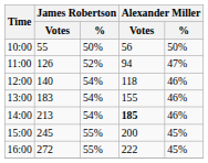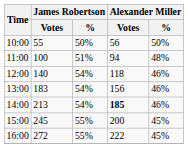 <table class="wikitable">
 <tr>
 <th rowspan="2">Time</th>
 <th colspan="2">James Robertson</th>
 <th colspan="2">Alexander Miller</th>
 </tr>
 <tr>
 <th>Votes</th>
 <th>%</th>
 <th>Votes</th>
 <th>%</th>
 </tr>
 <tr>
 <td>10:00</td>
 <td>55</td>
 <td>50%</td>
 <td>56</td>
 <td>50%</td>
 </tr>
 <tr>
 <td>11:00</td>
-<td>126</td>
-<td>52%</td>
+<td>100</td>
+<td>51%</td>
 <td>94</td>
-<td>47%</td>
+<td>48%</td>
 </tr>
 <tr>
 <td>12:00</td>
 <td>140</td>
 <td>54%</td>
 <td>118</td>
 <td>46%</td>
 </tr>
 <tr>
 <td>13:00</td>
 <td>183</td>
 <td>54%</td>
-<td>155</td>
+<td>156</td>
 <td>46%</td>
 </tr>
 <tr>
 <td>14:00</td>
 <td>213</td>
 <td>54%</td>
 <td><strong>185</strong></td>
 <td>46%</td>
 </tr>
 <tr>
 <td>15:00</td>
 <td>245</td>
 <td>55%</td>
 <td>200</td>
 <td>45%</td>
 </tr>
 <tr>
 <td>16:00</td>
 <td>272</td>
 <td>55%</td>
 <td>222</td>
 <td>45%</td>
 </tr>
 <tr>
 </tr>
 </table>
